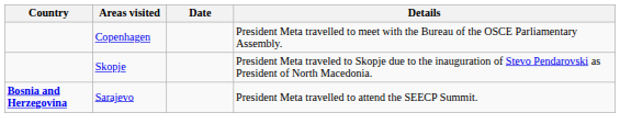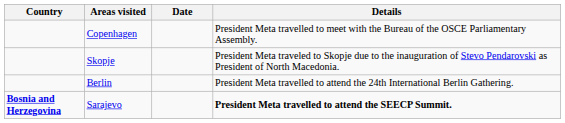 <table class="wikitable sortable outercollapse" style="margin: 1em auto 1em auto">
 <tr>
 <th width=120>Country</th>
 <th width=100>Areas visited</th>
 <th width=90>Date</th>
 <th width=550>Details</th>
 </tr>
 <tr>
 <td></td>
 <td><a href='#'>Copenhagen</a></td>
 <td></td>
 <td>President Meta travelled to meet with the Bureau of the OSCE Parliamentary Assembly.</td>
 </tr>
 <tr>
 <td></td>
 <td><a href='#'>Skopje</a></td>
 <td></td>
 <td>President Meta traveled to Skopje due to the inauguration of <a href='#'>Stevo Pendarovski</a> as President of North Macedonia.</td>
 </tr>
+<tr .>
+<td></td>
+<td><a href='#'>Berlin</a></td>
+<td></td>
+<td>President Meta travelled to attend the 24th International Berlin Gathering.</td>
+</tr>
 <tr>
 <td><strong> <a href='#'>Bosnia and Herzegovina</a></strong></td>
 <td><a href='#'>Sarajevo</a></td>
 <td></td>
-<td>President Meta travelled to attend the SEECP Summit.</td>
+<td><strong>President Meta travelled to attend the SEECP Summit.</strong></td>
 </tr>
 </table>
